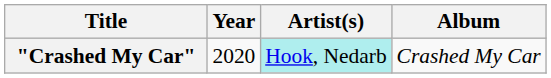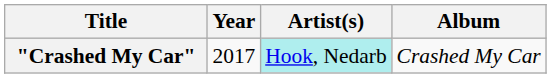 <table class="wikitable plainrowheaders" style="text-align:center;">
 <tr>
 <th scope="col" style="width:9em;">Title</th>
 <th scope="col">Year</th>
 <th scope="col">Artist(s)</th>
 <th scope="col">Album</th>
 </tr>
 <tr>
 <th scope="row">"Crashed My Car"</th>
-<td>2020</td>
+<td>2017</td>
 <td style="background: paleturquoise;"><a href='#'>Hook</a>, Nedarb</td>
 <td><em>Crashed My Car</em></td>
 </tr>
 </table>
